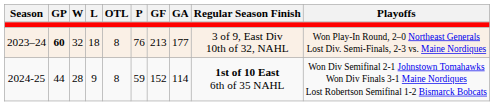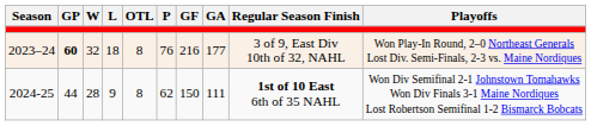 <table class="wikitable" style="text-align:center">
 <tr>
 <th>Season</th>
 <th>GP</th>
 <th>W</th>
 <th>L</th>
 <th>OTL</th>
 <th>P</th>
 <th>GF</th>
 <th>GA</th>
 <th>Regular Season Finish</th>
 <th>Playoffs</th>
 </tr>
 <tr style="background:red">
 <td colspan="11"></td>
 </tr>
 <tr style="background:linen">
 <td>2023–24</td>
 <td><strong>60</strong></td>
 <td>32</td>
 <td>18</td>
 <td>8</td>
 <td>76</td>
-<td>213</td>
+<td>216</td>
 <td>177</td>
 <td>3 of 9, East Div<br>10th of 32, NAHL</td>
 <td><small> Won Play-In Round, 2–0 <a href='#'>Northeast Generals</a><br>Lost Div. Semi-Finals, 2-3 vs. <a href='#'>Maine Nordiques</a></small></td>
 </tr>
 <tr>
 <td>2024-25</td>
 <td>44</td>
 <td>28</td>
 <td>9</td>
 <td>8</td>
-<td>59</td>
-<td>152</td>
-<td>114</td>
+<td>62</td>
+<td>150</td>
+<td>111</td>
 <td><strong>1st of 10 East </strong><br>6th of 35 NAHL</td>
 <td><small>Won Div Semifinal 2-1 <a href='#'>Johnstown Tomahawks</a><br>Won Div Finals 3-1 <a href='#'>Maine Nordiques</a><br>Lost Robertson Semifinal 1-2 <a href='#'>Bismarck Bobcats</a></small></td>
 </tr>
 </table>
